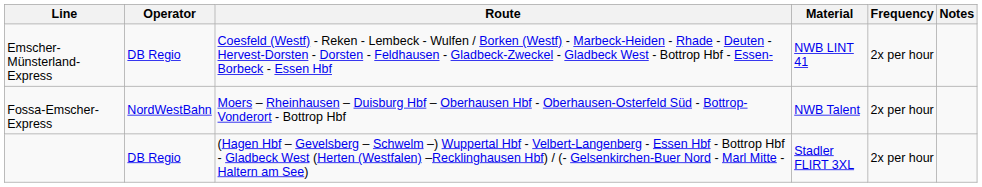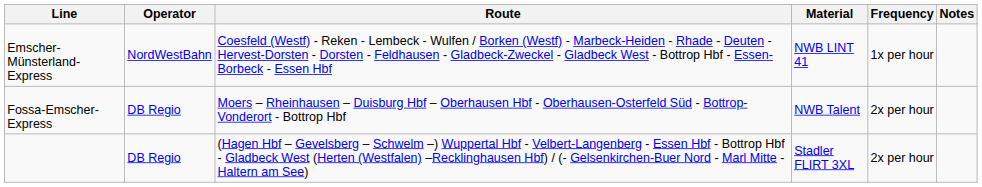 <table class="wikitable vatop">
 <tr>
 <th>Line</th>
 <th>Operator</th>
 <th>Route</th>
 <th>Material</th>
 <th>Frequency</th>
 <th>Notes</th>
 </tr>
 <tr>
 <td> <br>Emscher-Münsterland-Express</td>
-<td><a href='#'>DB Regio</a></td>
+<td><a href='#'>NordWestBahn</a></td>
 <td><a href='#'>Coesfeld (Westf)</a> - Reken - Lembeck - Wulfen / <a href='#'>Borken (Westf)</a> - <a href='#'>Marbeck-Heiden</a> - <a href='#'>Rhade</a> - <a href='#'>Deuten</a> - <a href='#'>Hervest-Dorsten</a> - <a href='#'>Dorsten</a> - <a href='#'>Feldhausen</a> - <a href='#'>Gladbeck-Zweckel</a> - <a href='#'>Gladbeck West</a> - Bottrop Hbf - <a href='#'>Essen-Borbeck</a> - <a href='#'>Essen Hbf</a></td>
 <td><a href='#'>NWB LINT 41</a></td>
-<td>2x per hour</td>
+<td>1x per hour</td>
 <td></td>
 </tr>
 <tr>
 <td> <br>Fossa-Emscher-Express</td>
-<td><a href='#'>NordWestBahn</a></td>
+<td><a href='#'>DB Regio</a></td>
 <td><a href='#'>Moers</a> – <a href='#'>Rheinhausen</a> – <a href='#'>Duisburg Hbf</a> – <a href='#'>Oberhausen Hbf</a> - <a href='#'>Oberhausen-Osterfeld Süd</a> - <a href='#'>Bottrop-Vonderort</a> - Bottrop Hbf</td>
 <td><a href='#'>NWB Talent</a></td>
 <td>2x per hour</td>
 <td></td>
 </tr>
 <tr>
 <td></td>
 <td><a href='#'>DB Regio</a></td>
 <td>(<a href='#'>Hagen Hbf</a> – <a href='#'>Gevelsberg</a> – <a href='#'>Schwelm</a> –) <a href='#'>Wuppertal Hbf</a> - <a href='#'>Velbert-Langenberg</a> - <a href='#'>Essen Hbf</a> - Bottrop Hbf - <a href='#'>Gladbeck West</a> (<a href='#'>Herten (Westfalen)</a> –<a href='#'>Recklinghausen Hbf</a>) / (- <a href='#'>Gelsenkirchen-Buer Nord</a> - <a href='#'>Marl Mitte</a> - <a href='#'>Haltern am See</a>)</td>
 <td><a href='#'>Stadler FLIRT 3XL</a></td>
 <td>2x per hour</td>
 <td></td>
 </tr>
 </table>
